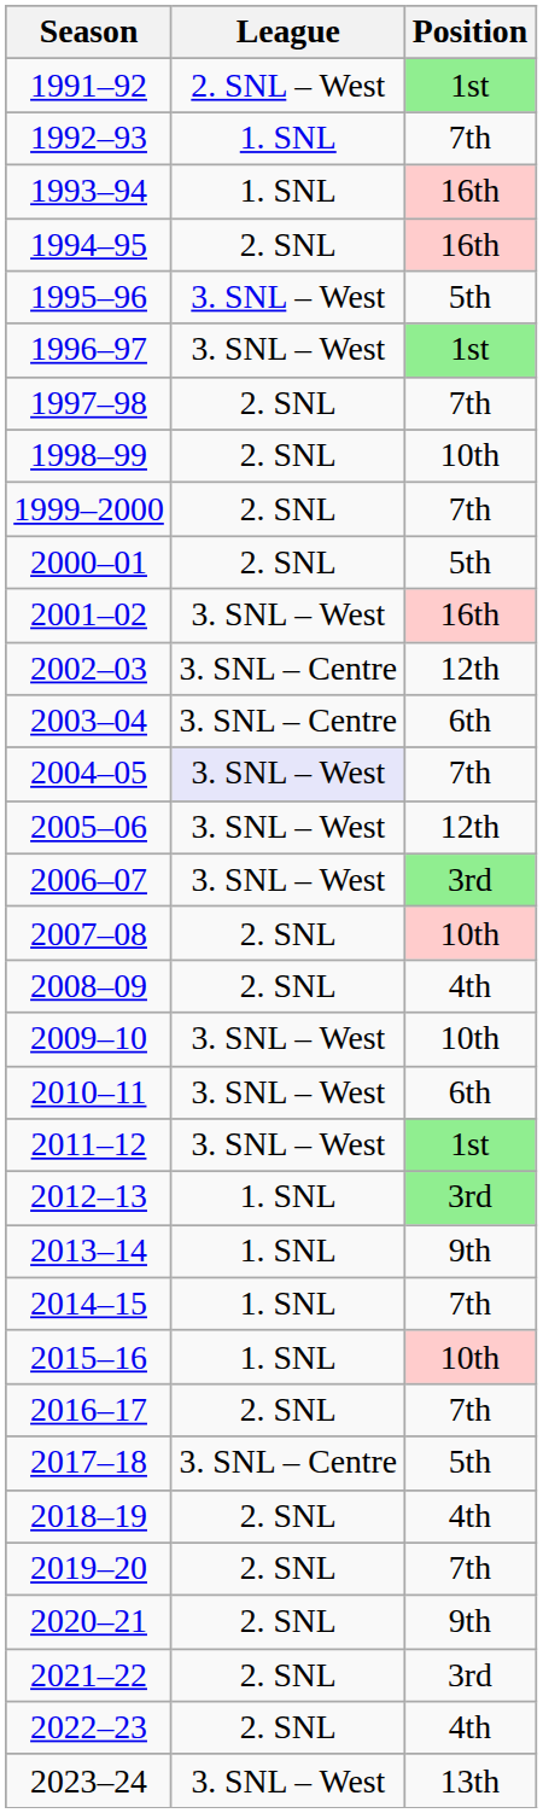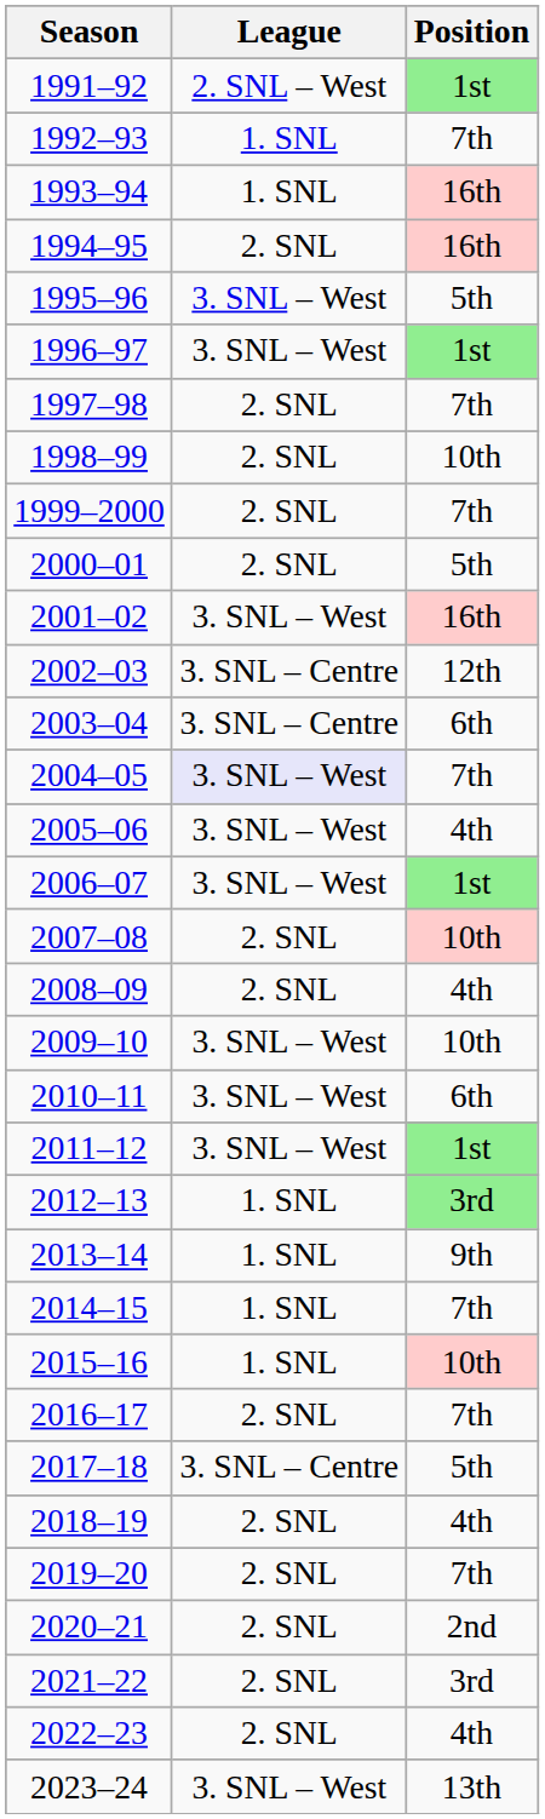 <table class="wikitable" style="text-align: center">
 <tr>
 <th>Season</th>
 <th>League</th>
 <th>Position</th>
 </tr>
 <tr>
 <td><a href='#'>1991–92</a></td>
 <td><a href='#'>2. SNL</a> – West</td>
 <td style="background: #90EE90;">1st</td>
 </tr>
 <tr>
 <td><a href='#'>1992–93</a></td>
 <td><a href='#'>1. SNL</a></td>
 <td>7th</td>
 </tr>
 <tr>
 <td><a href='#'>1993–94</a></td>
 <td>1. SNL</td>
 <td style="background: #FFCCCC;">16th</td>
 </tr>
 <tr>
 <td><a href='#'>1994–95</a></td>
 <td>2. SNL</td>
 <td style="background: #FFCCCC;">16th</td>
 </tr>
 <tr>
 <td><a href='#'>1995–96</a></td>
 <td><a href='#'>3. SNL</a> – West</td>
 <td>5th</td>
 </tr>
 <tr>
 <td><a href='#'>1996–97</a></td>
 <td>3. SNL – West</td>
 <td style="background: #90EE90;">1st</td>
 </tr>
 <tr>
 <td><a href='#'>1997–98</a></td>
 <td>2. SNL</td>
 <td>7th</td>
 </tr>
 <tr>
 <td><a href='#'>1998–99</a></td>
 <td>2. SNL</td>
 <td>10th</td>
 </tr>
 <tr>
 <td><a href='#'>1999–2000</a></td>
 <td>2. SNL</td>
 <td>7th</td>
 </tr>
 <tr>
 <td><a href='#'>2000–01</a></td>
 <td>2. SNL</td>
 <td>5th</td>
 </tr>
 <tr>
 <td><a href='#'>2001–02</a></td>
 <td>3. SNL – West</td>
 <td style="background: #FFCCCC;">16th</td>
 </tr>
 <tr>
 <td><a href='#'>2002–03</a></td>
 <td>3. SNL – Centre</td>
 <td>12th</td>
 </tr>
 <tr>
 <td><a href='#'>2003–04</a></td>
 <td>3. SNL – Centre</td>
 <td>6th</td>
 </tr>
 <tr>
 <td><a href='#'>2004–05</a></td>
 <td style="background: lavender;">3. SNL – West</td>
 <td>7th</td>
 </tr>
 <tr>
 <td><a href='#'>2005–06</a></td>
 <td>3. SNL – West</td>
-<td>12th</td>
+<td>4th</td>
 </tr>
 <tr>
 <td><a href='#'>2006–07</a></td>
 <td>3. SNL – West</td>
-<td style="background: #90EE90;">3rd</td>
+<td style="background: #90EE90;">1st</td>
 </tr>
 <tr>
 <td><a href='#'>2007–08</a></td>
 <td>2. SNL</td>
 <td style="background: #FFCCCC;">10th</td>
 </tr>
 <tr>
 <td><a href='#'>2008–09</a></td>
 <td>2. SNL</td>
 <td>4th</td>
 </tr>
 <tr>
 <td><a href='#'>2009–10</a></td>
 <td>3. SNL – West</td>
 <td>10th</td>
 </tr>
 <tr>
 <td><a href='#'>2010–11</a></td>
 <td>3. SNL – West</td>
 <td>6th</td>
 </tr>
 <tr>
 <td><a href='#'>2011–12</a></td>
 <td>3. SNL – West</td>
 <td style="background: #90EE90;">1st</td>
 </tr>
 <tr>
 <td><a href='#'>2012–13</a></td>
 <td>1. SNL</td>
 <td style="background: #90EE90;">3rd</td>
 </tr>
 <tr>
 <td><a href='#'>2013–14</a></td>
 <td>1. SNL</td>
 <td>9th</td>
 </tr>
 <tr>
 <td><a href='#'>2014–15</a></td>
 <td>1. SNL</td>
 <td>7th</td>
 </tr>
 <tr>
 <td><a href='#'>2015–16</a></td>
 <td>1. SNL</td>
 <td style="background: #FFCCCC;">10th</td>
 </tr>
 <tr>
 <td><a href='#'>2016–17</a></td>
 <td>2. SNL</td>
 <td>7th</td>
 </tr>
 <tr>
 <td><a href='#'>2017–18</a></td>
 <td>3. SNL – Centre</td>
 <td>5th</td>
 </tr>
 <tr>
 <td><a href='#'>2018–19</a></td>
 <td>2. SNL</td>
 <td>4th</td>
 </tr>
 <tr>
 <td><a href='#'>2019–20</a></td>
 <td>2. SNL</td>
 <td>7th</td>
 </tr>
 <tr>
 <td><a href='#'>2020–21</a></td>
 <td>2. SNL</td>
-<td>9th</td>
+<td>2nd</td>
 </tr>
 <tr>
 <td><a href='#'>2021–22</a></td>
 <td>2. SNL</td>
 <td>3rd</td>
 </tr>
 <tr>
 <td><a href='#'>2022–23</a></td>
 <td>2. SNL</td>
 <td>4th</td>
 </tr>
 <tr>
 <td>2023–24</td>
 <td>3. SNL – West</td>
 <td>13th</td>
 </tr>
 <tr>
 </tr>
 </table>
